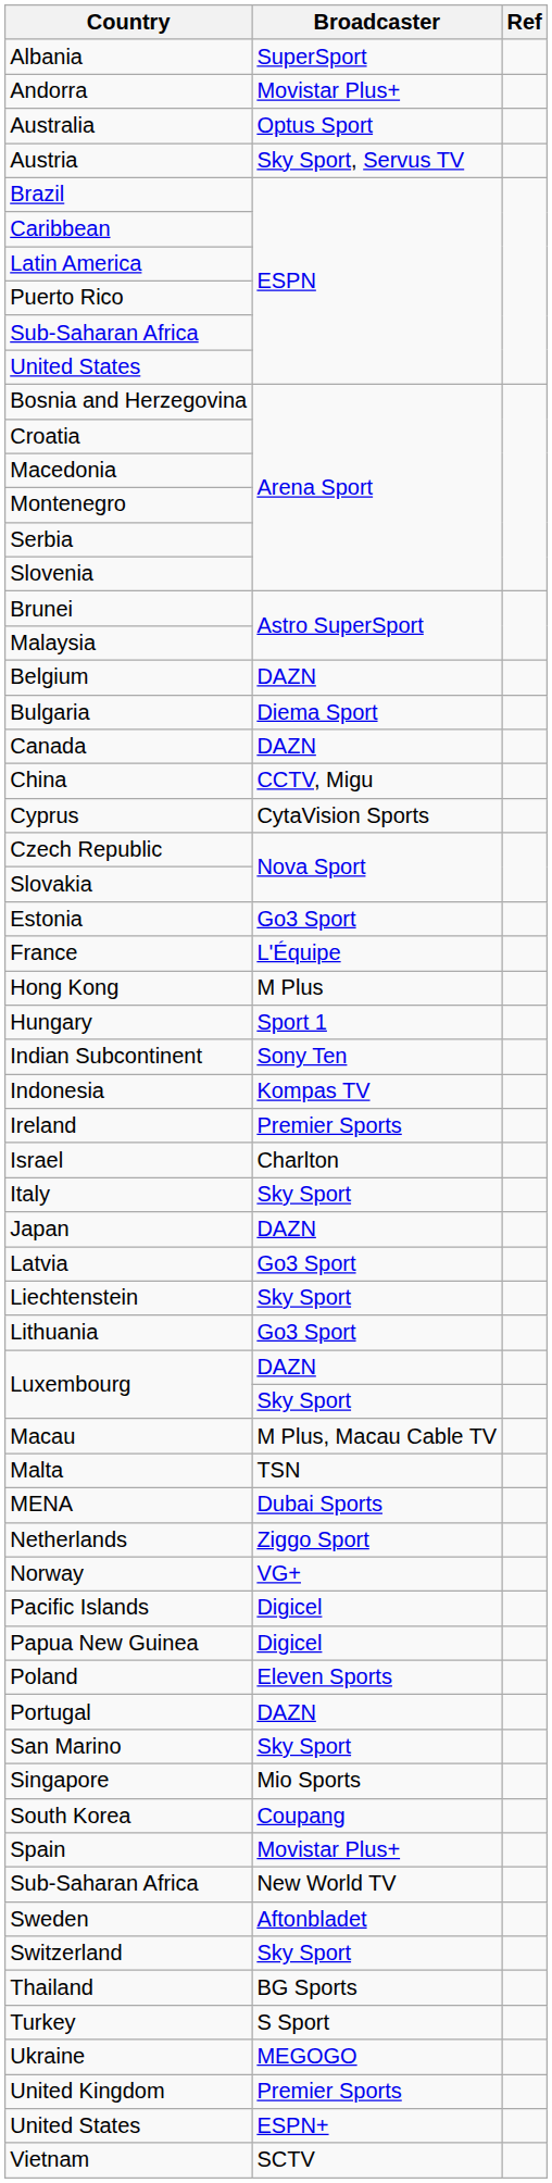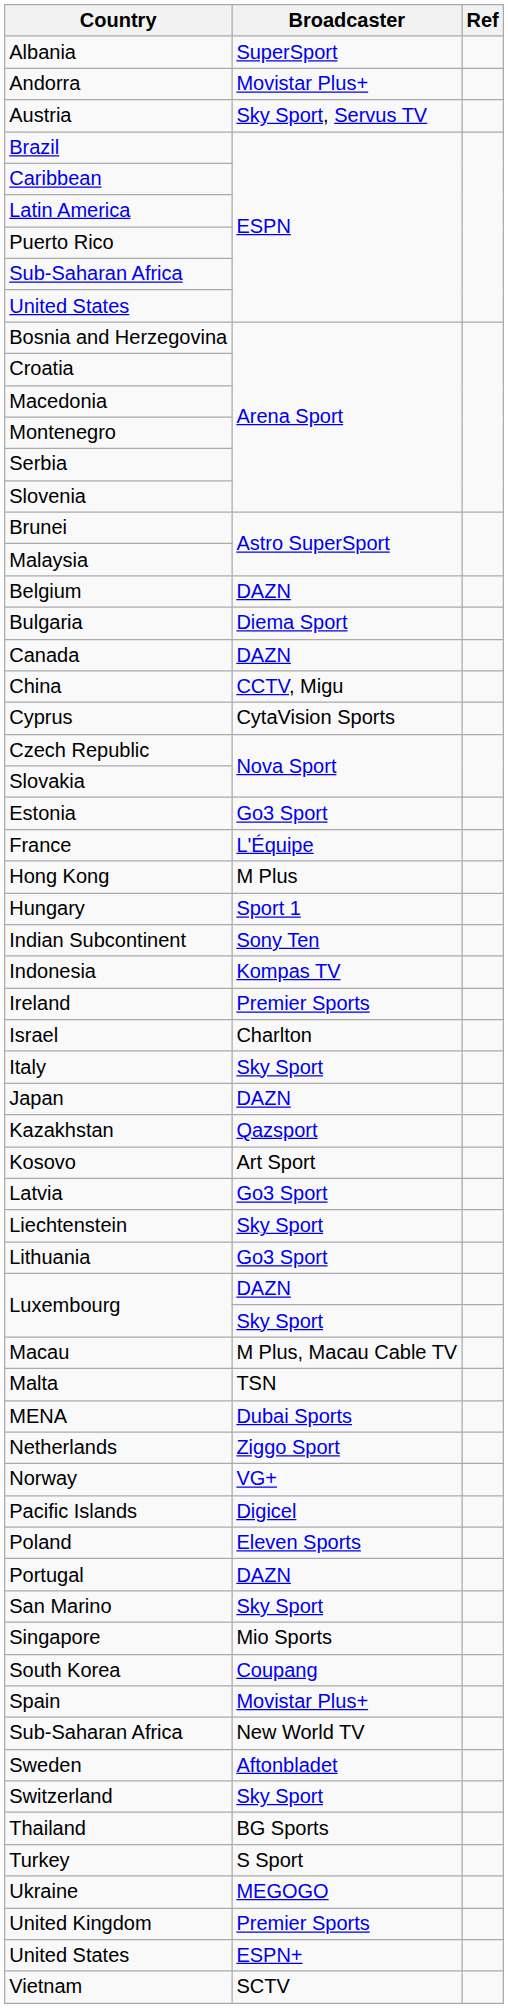 <table class="wikitable">
 <tr>
 <th>Country</th>
 <th>Broadcaster</th>
 <th>Ref</th>
 </tr>
 <tr>
 <td>Albania</td>
 <td><a href='#'>SuperSport</a></td>
 <td></td>
 </tr>
 <tr>
 <td>Andorra</td>
 <td><a href='#'>Movistar Plus+</a></td>
-<td></td>
-</tr>
-<tr>
-<td>Australia</td>
-<td><a href='#'>Optus Sport</a></td>
 <td></td>
 </tr>
 <tr>
 <td>Austria</td>
 <td><a href='#'>Sky Sport</a>, <a href='#'>Servus TV</a></td>
 <td></td>
 </tr>
 <tr>
 <td><a href='#'>Brazil</a></td>
 <td rowspan="6"><a href='#'>ESPN</a></td>
 <td rowspan="6"></td>
 </tr>
 <tr>
 <td><a href='#'>Caribbean</a></td>
 </tr>
 <tr>
 <td><a href='#'>Latin America</a></td>
 </tr>
 <tr>
 <td>Puerto Rico</td>
 </tr>
 <tr>
 <td><a href='#'>Sub-Saharan Africa</a></td>
 </tr>
 <tr>
 <td><a href='#'>United States</a></td>
 </tr>
 <tr>
 <td>Bosnia and Herzegovina</td>
 <td rowspan="6"><a href='#'>Arena Sport</a></td>
 <td rowspan="6"></td>
 </tr>
 <tr>
 <td>Croatia</td>
 </tr>
 <tr>
 <td>Macedonia</td>
 </tr>
 <tr>
 <td>Montenegro</td>
 </tr>
 <tr>
 <td>Serbia</td>
 </tr>
 <tr>
 <td>Slovenia</td>
 </tr>
 <tr>
 <td>Brunei</td>
 <td rowspan="2"><a href='#'>Astro SuperSport</a></td>
 <td rowspan="2"></td>
 </tr>
 <tr>
 <td>Malaysia</td>
 </tr>
 <tr>
 <td>Belgium</td>
 <td><a href='#'>DAZN</a></td>
 <td></td>
 </tr>
 <tr>
 <td>Bulgaria</td>
 <td><a href='#'>Diema Sport</a></td>
 <td></td>
 </tr>
 <tr>
 <td>Canada</td>
 <td><a href='#'>DAZN</a></td>
 <td></td>
 </tr>
 <tr>
 <td>China</td>
 <td><a href='#'>CCTV</a>, Migu</td>
 <td></td>
 </tr>
 <tr>
 <td>Cyprus</td>
 <td>CytaVision Sports</td>
 <td></td>
 </tr>
 <tr>
 <td>Czech Republic</td>
 <td rowspan="2"><a href='#'>Nova Sport</a></td>
 <td rowspan="2"></td>
 </tr>
 <tr>
 <td>Slovakia</td>
 </tr>
 <tr>
 <td>Estonia</td>
 <td><a href='#'>Go3 Sport</a></td>
 <td></td>
 </tr>
 <tr>
 <td>France</td>
 <td><a href='#'>L'Équipe</a></td>
 <td></td>
 </tr>
 <tr>
 <td>Hong Kong</td>
 <td>M Plus</td>
 <td></td>
 </tr>
 <tr>
 <td>Hungary</td>
 <td><a href='#'>Sport 1</a></td>
 <td></td>
 </tr>
 <tr>
 <td>Indian Subcontinent</td>
 <td><a href='#'>Sony Ten</a></td>
 <td></td>
 </tr>
 <tr>
 <td>Indonesia</td>
 <td><a href='#'>Kompas TV</a></td>
 <td></td>
 </tr>
 <tr>
 <td>Ireland</td>
 <td><a href='#'>Premier Sports</a></td>
 <td></td>
 </tr>
 <tr>
 <td>Israel</td>
 <td>Charlton</td>
 <td></td>
 </tr>
 <tr>
 <td>Italy</td>
 <td><a href='#'>Sky Sport</a></td>
 <td></td>
 </tr>
 <tr>
 <td>Japan</td>
 <td><a href='#'>DAZN</a></td>
 <td></td>
 </tr>
 <tr>
+<td>Kazakhstan</td>
+<td><a href='#'>Qazsport</a></td>
+<td></td>
+</tr>
+<tr>
+<td>Kosovo</td>
+<td>Art Sport</td>
+<td></td>
+</tr>
+<tr>
 <td>Latvia</td>
 <td><a href='#'>Go3 Sport</a></td>
 <td></td>
 </tr>
 <tr>
 <td>Liechtenstein</td>
 <td><a href='#'>Sky Sport</a></td>
 <td></td>
 </tr>
 <tr>
 <td>Lithuania</td>
 <td><a href='#'>Go3 Sport</a></td>
 <td></td>
 </tr>
 <tr>
 <td rowspan="2">Luxembourg</td>
 <td><a href='#'>DAZN</a></td>
 <td></td>
 </tr>
 <tr>
 <td><a href='#'>Sky Sport</a></td>
 <td></td>
 </tr>
 <tr>
 <td>Macau</td>
 <td>M Plus, Macau Cable TV</td>
 <td></td>
 </tr>
 <tr>
 <td>Malta</td>
 <td>TSN</td>
 <td></td>
 </tr>
 <tr>
 <td>MENA</td>
 <td><a href='#'>Dubai Sports</a></td>
 <td></td>
 </tr>
 <tr>
 <td>Netherlands</td>
 <td><a href='#'>Ziggo Sport</a></td>
 <td></td>
 </tr>
 <tr>
 <td>Norway</td>
 <td><a href='#'>VG+</a></td>
 <td></td>
 </tr>
 <tr>
 <td>Pacific Islands</td>
-<td><a href='#'>Digicel</a></td>
-<td></td>
-</tr>
-<tr>
-<td>Papua New Guinea</td>
 <td><a href='#'>Digicel</a></td>
 <td></td>
 </tr>
 <tr>
 <td>Poland</td>
 <td><a href='#'>Eleven Sports</a></td>
 <td></td>
 </tr>
 <tr>
 <td>Portugal</td>
 <td><a href='#'>DAZN</a></td>
 <td></td>
 </tr>
 <tr>
 <td>San Marino</td>
 <td><a href='#'>Sky Sport</a></td>
 <td></td>
 </tr>
 <tr>
 <td>Singapore</td>
 <td>Mio Sports</td>
 <td></td>
 </tr>
 <tr>
 <td>South Korea</td>
 <td><a href='#'>Coupang</a></td>
 <td></td>
 </tr>
 <tr>
 <td>Spain</td>
 <td><a href='#'>Movistar Plus+</a></td>
 <td></td>
 </tr>
 <tr>
 <td>Sub-Saharan Africa</td>
 <td>New World TV</td>
 <td></td>
 </tr>
 <tr>
 <td>Sweden</td>
 <td><a href='#'>Aftonbladet</a></td>
 <td></td>
 </tr>
 <tr>
 <td>Switzerland</td>
 <td><a href='#'>Sky Sport</a></td>
 <td></td>
 </tr>
 <tr>
 <td>Thailand</td>
 <td>BG Sports</td>
 <td></td>
 </tr>
 <tr>
 <td>Turkey</td>
 <td>S Sport</td>
 <td></td>
 </tr>
 <tr>
 <td>Ukraine</td>
 <td><a href='#'>MEGOGO</a></td>
 <td></td>
 </tr>
 <tr>
 <td>United Kingdom</td>
 <td><a href='#'>Premier Sports</a></td>
 <td></td>
 </tr>
 <tr>
 <td>United States</td>
 <td><a href='#'>ESPN+</a></td>
 <td></td>
 </tr>
 <tr>
 <td>Vietnam</td>
 <td>SCTV</td>
 <td></td>
 </tr>
 </table>
